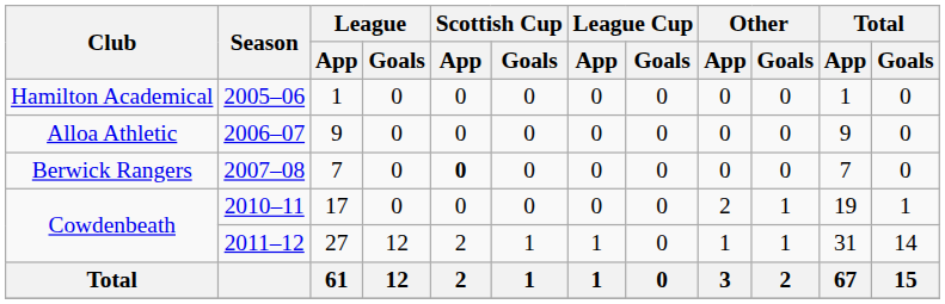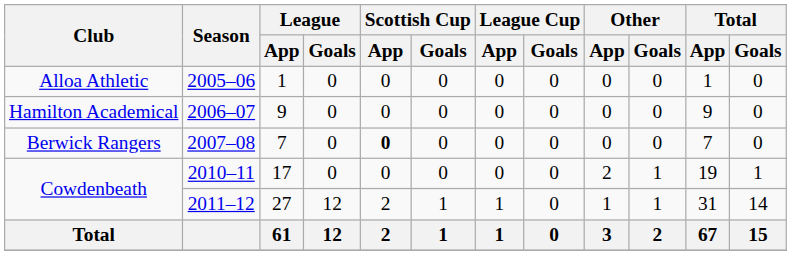 <table class="wikitable">
 <tr>
 <th rowspan=2>Club</th>
 <th rowspan=2>Season</th>
 <th colspan=2>League</th>
 <th colspan=2>Scottish Cup</th>
 <th colspan=2>League Cup</th>
 <th colspan=2>Other</th>
 <th colspan=2>Total</th>
 </tr>
 <tr>
 <th>App</th>
 <th>Goals</th>
 <th>App</th>
 <th>Goals</th>
 <th>App</th>
 <th>Goals</th>
 <th>App</th>
 <th>Goals</th>
 <th>App</th>
 <th>Goals</th>
 </tr>
 <tr align=center>
-<td><a href='#'>Hamilton Academical</a></td>
+<td><a href='#'>Alloa Athletic</a></td>
 <td><a href='#'>2005–06</a></td>
 <td>1</td>
 <td>0</td>
 <td>0</td>
 <td>0</td>
 <td>0</td>
 <td>0</td>
 <td>0</td>
 <td>0</td>
 <td>1</td>
 <td>0</td>
 </tr>
 <tr align=center>
-<td><a href='#'>Alloa Athletic</a></td>
+<td><a href='#'>Hamilton Academical</a></td>
 <td><a href='#'>2006–07</a></td>
 <td>9</td>
 <td>0</td>
 <td>0</td>
 <td>0</td>
 <td>0</td>
 <td>0</td>
 <td>0</td>
 <td>0</td>
 <td>9</td>
 <td>0</td>
 </tr>
 <tr align=center>
 <td><a href='#'>Berwick Rangers</a></td>
 <td><a href='#'>2007–08</a></td>
 <td>7</td>
 <td>0</td>
 <td><strong>0</strong></td>
 <td>0</td>
 <td>0</td>
 <td>0</td>
 <td>0</td>
 <td>0</td>
 <td>7</td>
 <td>0</td>
 </tr>
 <tr align=center>
 <td rowspan=2><a href='#'>Cowdenbeath</a></td>
 <td><a href='#'>2010–11</a></td>
 <td>17</td>
 <td>0</td>
 <td>0</td>
 <td>0</td>
 <td>0</td>
 <td>0</td>
 <td>2</td>
 <td>1</td>
 <td>19</td>
 <td>1</td>
 </tr>
 <tr align=center>
 <td><a href='#'>2011–12</a></td>
 <td>27</td>
 <td>12</td>
 <td>2</td>
 <td>1</td>
 <td>1</td>
 <td>0</td>
 <td>1</td>
 <td>1</td>
 <td>31</td>
 <td>14</td>
 </tr>
 <tr align=center>
 <th>Total</th>
 <th></th>
 <th>61</th>
 <th>12</th>
 <th>2</th>
 <th>1</th>
 <th>1</th>
 <th>0</th>
 <th>3</th>
 <th>2</th>
 <th>67</th>
 <th>15</th>
 </tr>
 <tr>
 </tr>
 </table>
